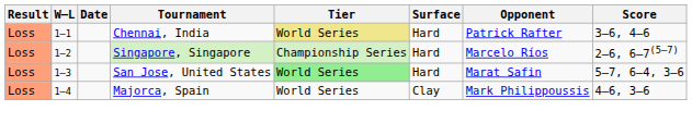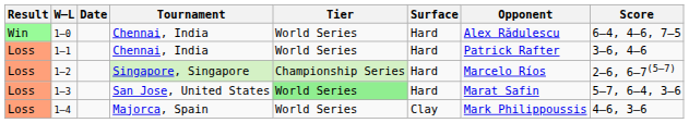 <table class="sortable wikitable">
 <tr>
 <th>Result</th>
 <th class="unsortable">W–L</th>
 <th>Date</th>
 <th>Tournament</th>
 <th>Tier</th>
 <th>Surface</th>
 <th>Opponent</th>
 <th class="unsortable">Score</th>
 </tr>
 <tr>
+<td style="background:#98fb98;">Win</td>
+<td><small>1–0</small></td>
+<td><a href='#'></a></td>
+<td><a href='#'>Chennai</a>, India</td>
+<td>World Series</td>
+<td>Hard</td>
+<td> <a href='#'>Alex Rădulescu</a></td>
+<td>6–4, 4–6, 7–5</td>
+</tr>
+<tr>
 <td style="background:#ffa07a;">Loss</td>
 <td><small>1–1</small></td>
 <td><a href='#'></a></td>
 <td><a href='#'>Chennai</a>, India</td>
-<td style="background: khaki;">World Series</td>
+<td>World Series</td>
 <td>Hard</td>
 <td> <a href='#'>Patrick Rafter</a></td>
 <td>3–6, 4–6</td>
 </tr>
 <tr>
 <td style="background:#ffa07a;">Loss</td>
 <td><small>1–2</small></td>
 <td><a href='#'></a></td>
 <td style="background:#d4f1c5;"><a href='#'>Singapore</a>, Singapore</td>
 <td style="background:#d4f1c5;">Championship Series</td>
 <td>Hard</td>
 <td> <a href='#'>Marcelo Ríos</a></td>
 <td>2–6, 6–7<sup>(5–7)</sup></td>
 </tr>
 <tr>
 <td style="background:#ffa07a;">Loss</td>
 <td><small>1–3</small></td>
 <td><a href='#'></a></td>
 <td><a href='#'>San Jose</a>, United States</td>
 <td style="background: lightgreen;">World Series</td>
 <td>Hard</td>
 <td> <a href='#'>Marat Safin</a></td>
 <td>5–7, 6–4, 3–6</td>
 </tr>
 <tr>
 <td style="background:#ffa07a;">Loss</td>
 <td><small>1–4</small></td>
 <td><a href='#'></a></td>
 <td><a href='#'>Majorca</a>, Spain</td>
 <td>World Series</td>
 <td>Clay</td>
 <td> <a href='#'>Mark Philippoussis</a></td>
 <td>4–6, 3–6</td>
 </tr>
 </table>
